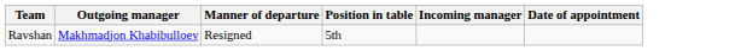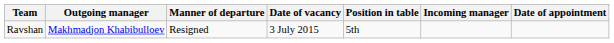 <table class="wikitable">
 <tr>
 <th>Team</th>
 <th>Outgoing manager</th>
 <th>Manner of departure</th>
+<th>Date of vacancy</th>
 <th>Position in table</th>
 <th>Incoming manager</th>
 <th>Date of appointment</th>
 </tr>
 <tr>
 <td>Ravshan</td>
 <td> <a href='#'>Makhmadjon Khabibulloev</a></td>
 <td>Resigned</td>
+<td>3 July 2015</td>
 <td>5th</td>
 <td></td>
 <td></td>
 </tr>
 </table>
